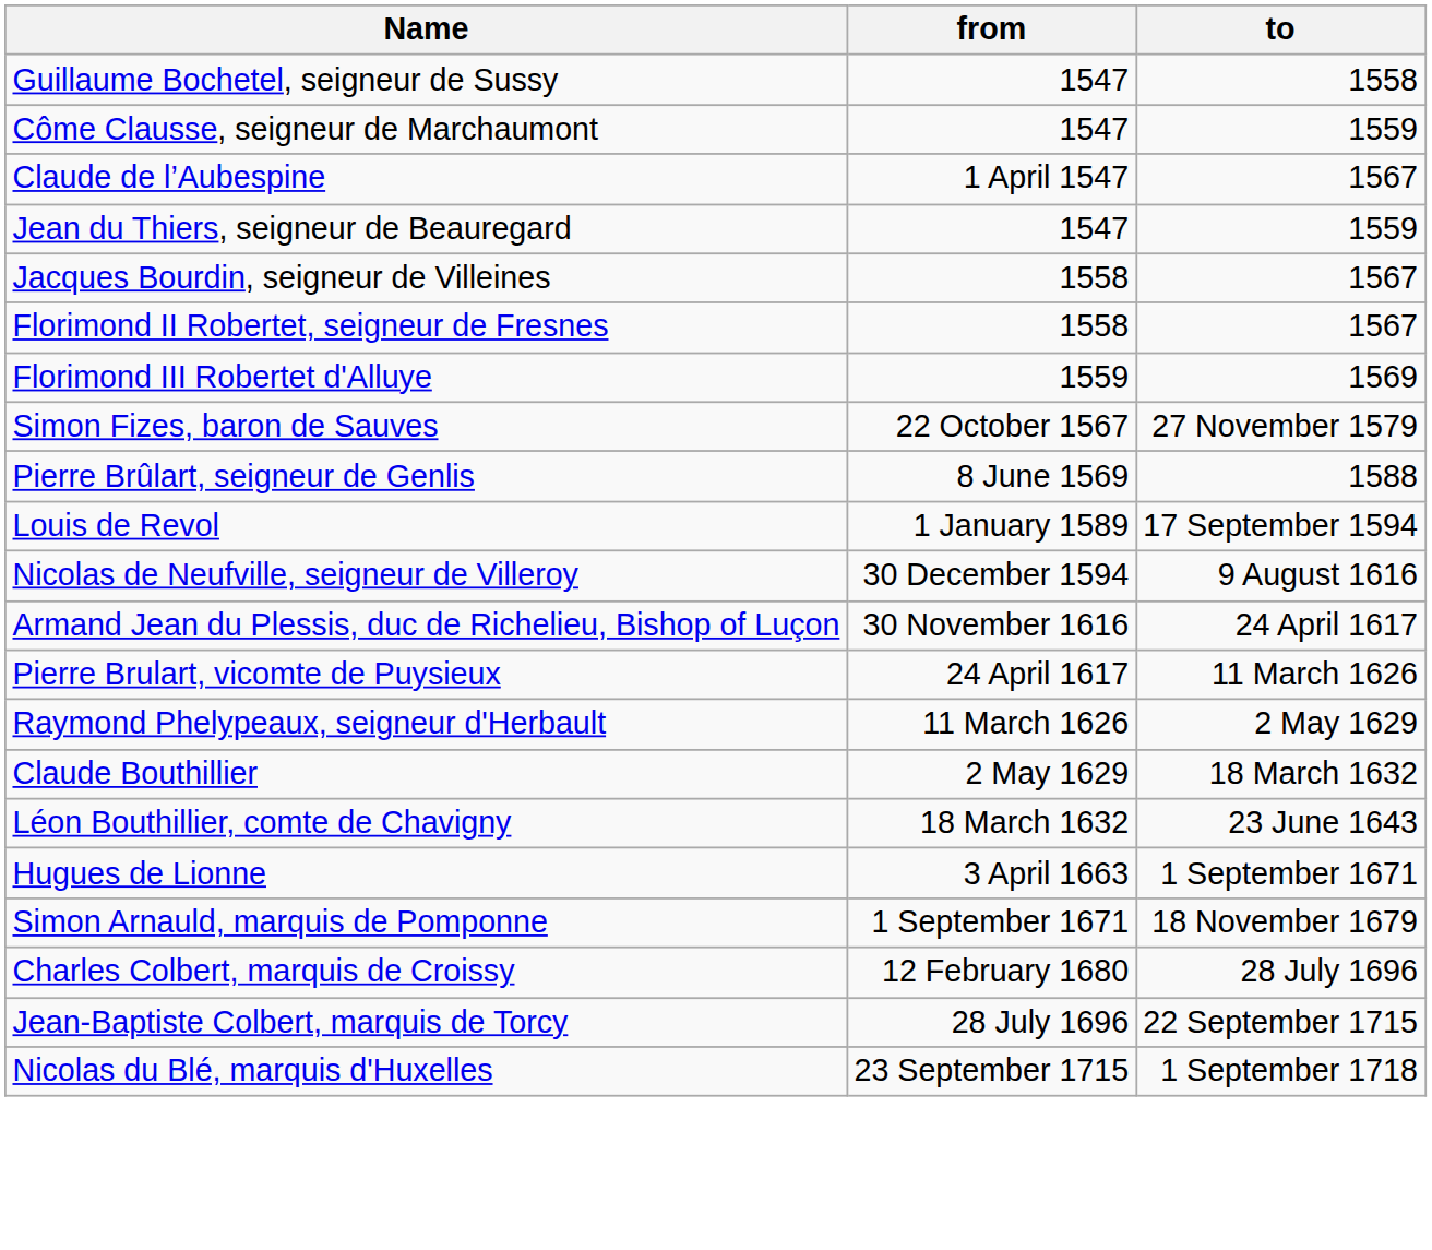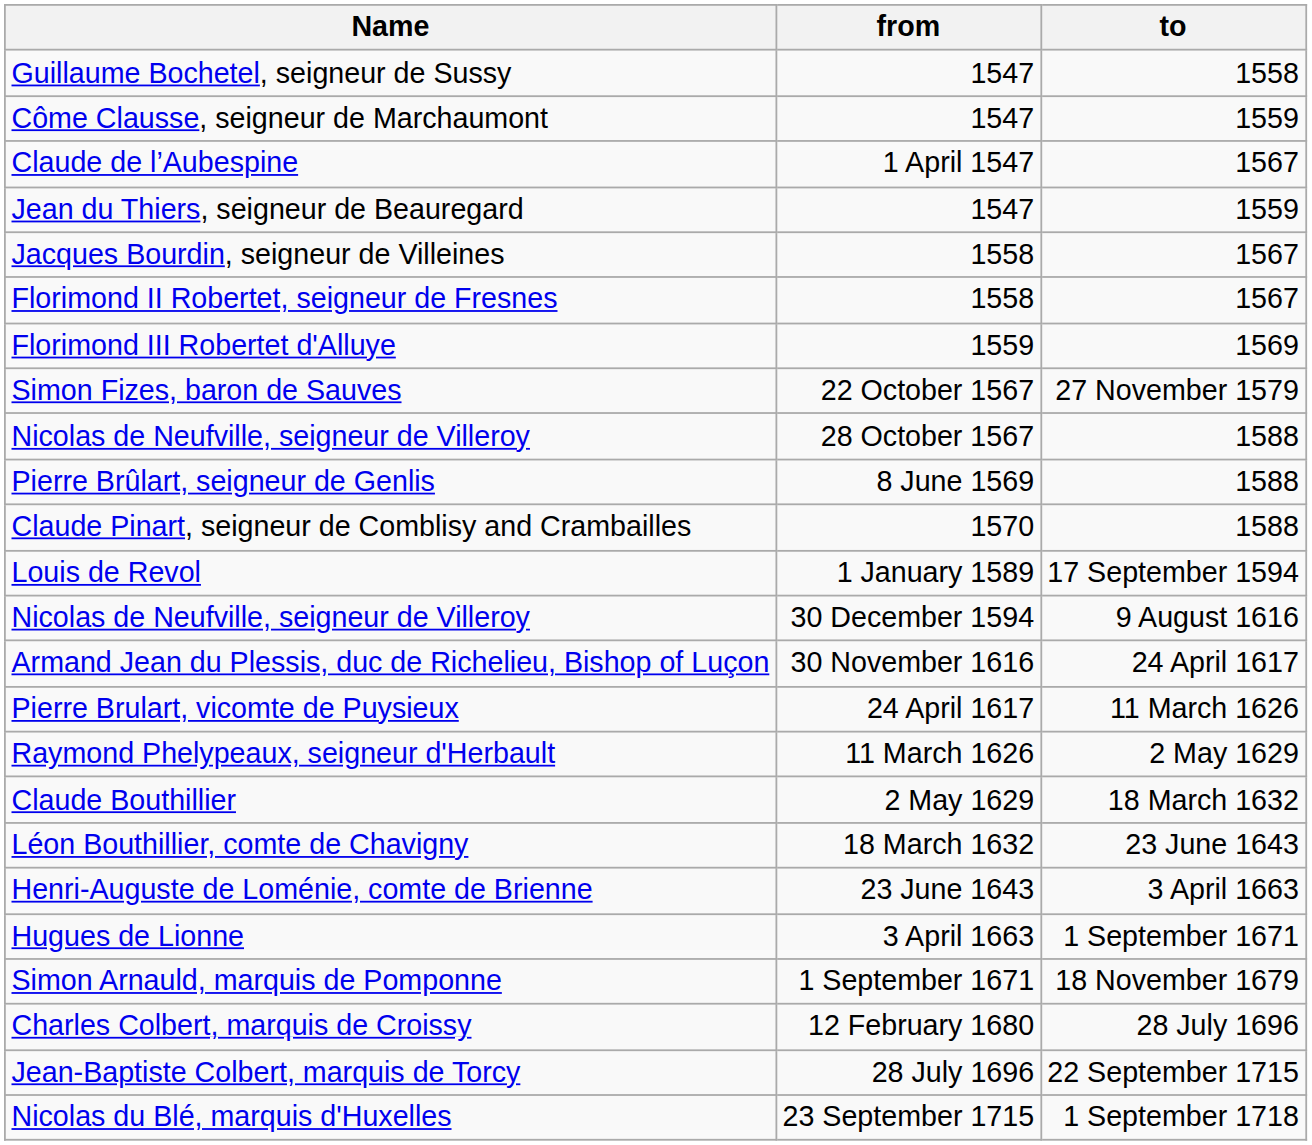 <table class="wikitable" style="text-align:right;">
 <tr>
 <th>Name</th>
 <th>from</th>
 <th>to</th>
 </tr>
 <tr>
 <td align=left><a href='#'>Guillaume Bochetel</a>, seigneur de Sussy</td>
 <td>1547</td>
 <td>1558</td>
 </tr>
 <tr>
 <td align=left><a href='#'>Côme Clausse</a>, seigneur de Marchaumont</td>
 <td>1547</td>
 <td>1559</td>
 </tr>
 <tr>
 <td align=left><a href='#'>Claude de l’Aubespine</a></td>
 <td>1 April 1547</td>
 <td>1567</td>
 </tr>
 <tr>
 <td align=left><a href='#'>Jean du Thiers</a>, seigneur de Beauregard</td>
 <td>1547</td>
 <td>1559</td>
 </tr>
 <tr>
 <td align=left><a href='#'>Jacques Bourdin</a>, seigneur de Villeines</td>
 <td>1558</td>
 <td>1567</td>
 </tr>
 <tr>
 <td align=left><a href='#'>Florimond II Robertet, seigneur de Fresnes</a></td>
 <td>1558</td>
 <td>1567</td>
 </tr>
 <tr>
 <td align=left><a href='#'>Florimond III Robertet d'Alluye</a></td>
 <td>1559</td>
 <td>1569</td>
 </tr>
 <tr>
 <td align=left><a href='#'>Simon Fizes, baron de Sauves</a></td>
 <td>22 October 1567</td>
 <td>27 November 1579</td>
 </tr>
 <tr>
+<td align=left><a href='#'>Nicolas de Neufville, seigneur de Villeroy</a></td>
+<td>28 October 1567</td>
+<td>1588</td>
+</tr>
+<tr>
 <td align=left><a href='#'>Pierre Brûlart, seigneur de Genlis</a></td>
 <td>8 June 1569</td>
+<td>1588</td>
+</tr>
+<tr>
+<td align=left><a href='#'>Claude Pinart</a>, seigneur de Comblisy and Crambailles</td>
+<td>1570</td>
 <td>1588</td>
 </tr>
 <tr>
 <td align=left><a href='#'>Louis de Revol</a></td>
 <td>1 January 1589</td>
 <td>17 September 1594</td>
 </tr>
 <tr>
 <td align=left><a href='#'>Nicolas de Neufville, seigneur de Villeroy</a></td>
 <td>30 December 1594</td>
 <td>9 August 1616</td>
 </tr>
 <tr>
 <td align=left><a href='#'>Armand Jean du Plessis, duc de Richelieu, Bishop of Luçon</a></td>
 <td>30 November 1616</td>
 <td>24 April 1617</td>
 </tr>
 <tr>
 <td align=left><a href='#'>Pierre Brulart, vicomte de Puysieux</a></td>
 <td>24 April 1617</td>
 <td>11 March 1626</td>
 </tr>
 <tr>
 <td align=left><a href='#'>Raymond Phelypeaux, seigneur d'Herbault</a></td>
 <td>11 March 1626</td>
 <td>2 May 1629</td>
 </tr>
 <tr>
 <td align=left><a href='#'>Claude Bouthillier</a></td>
 <td>2 May 1629</td>
 <td>18 March 1632</td>
 </tr>
 <tr>
 <td align=left><a href='#'>Léon Bouthillier, comte de Chavigny</a></td>
 <td>18 March 1632</td>
 <td>23 June 1643</td>
 </tr>
 <tr>
+<td align=left><a href='#'>Henri-Auguste de Loménie, comte de Brienne</a></td>
+<td>23 June 1643</td>
+<td>3 April 1663</td>
+</tr>
+<tr>
 <td align=left><a href='#'>Hugues de Lionne</a></td>
 <td>3 April 1663</td>
 <td>1 September 1671</td>
 </tr>
 <tr>
 <td align=left><a href='#'>Simon Arnauld, marquis de Pomponne</a></td>
 <td>1 September 1671</td>
 <td>18 November 1679</td>
 </tr>
 <tr>
 <td align=left><a href='#'>Charles Colbert, marquis de Croissy</a></td>
 <td>12 February 1680</td>
 <td>28 July 1696</td>
 </tr>
 <tr>
 <td align=left><a href='#'>Jean-Baptiste Colbert, marquis de Torcy</a></td>
 <td>28 July 1696</td>
 <td>22 September 1715</td>
 </tr>
 <tr>
 <td align=left><a href='#'>Nicolas du Blé, marquis d'Huxelles</a></td>
 <td>23 September 1715</td>
 <td>1 September 1718</td>
 </tr>
 </table>
